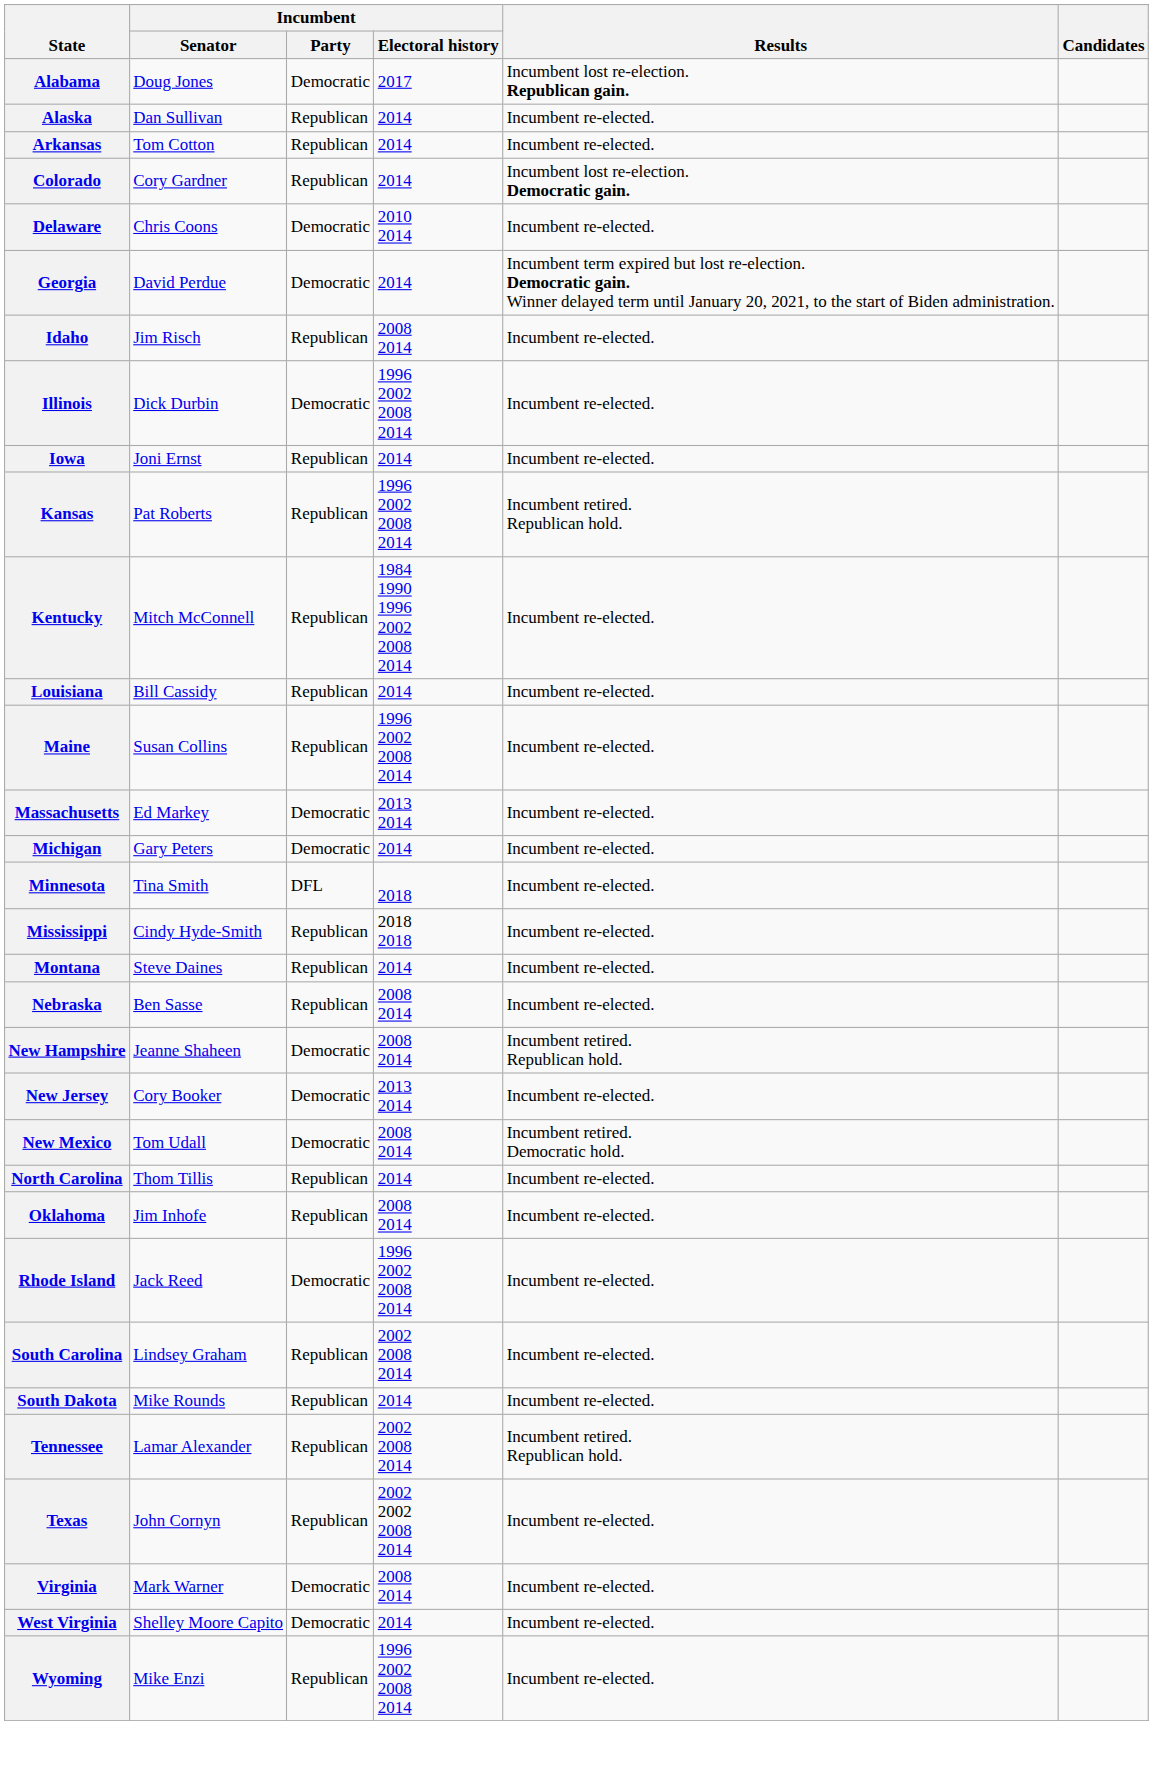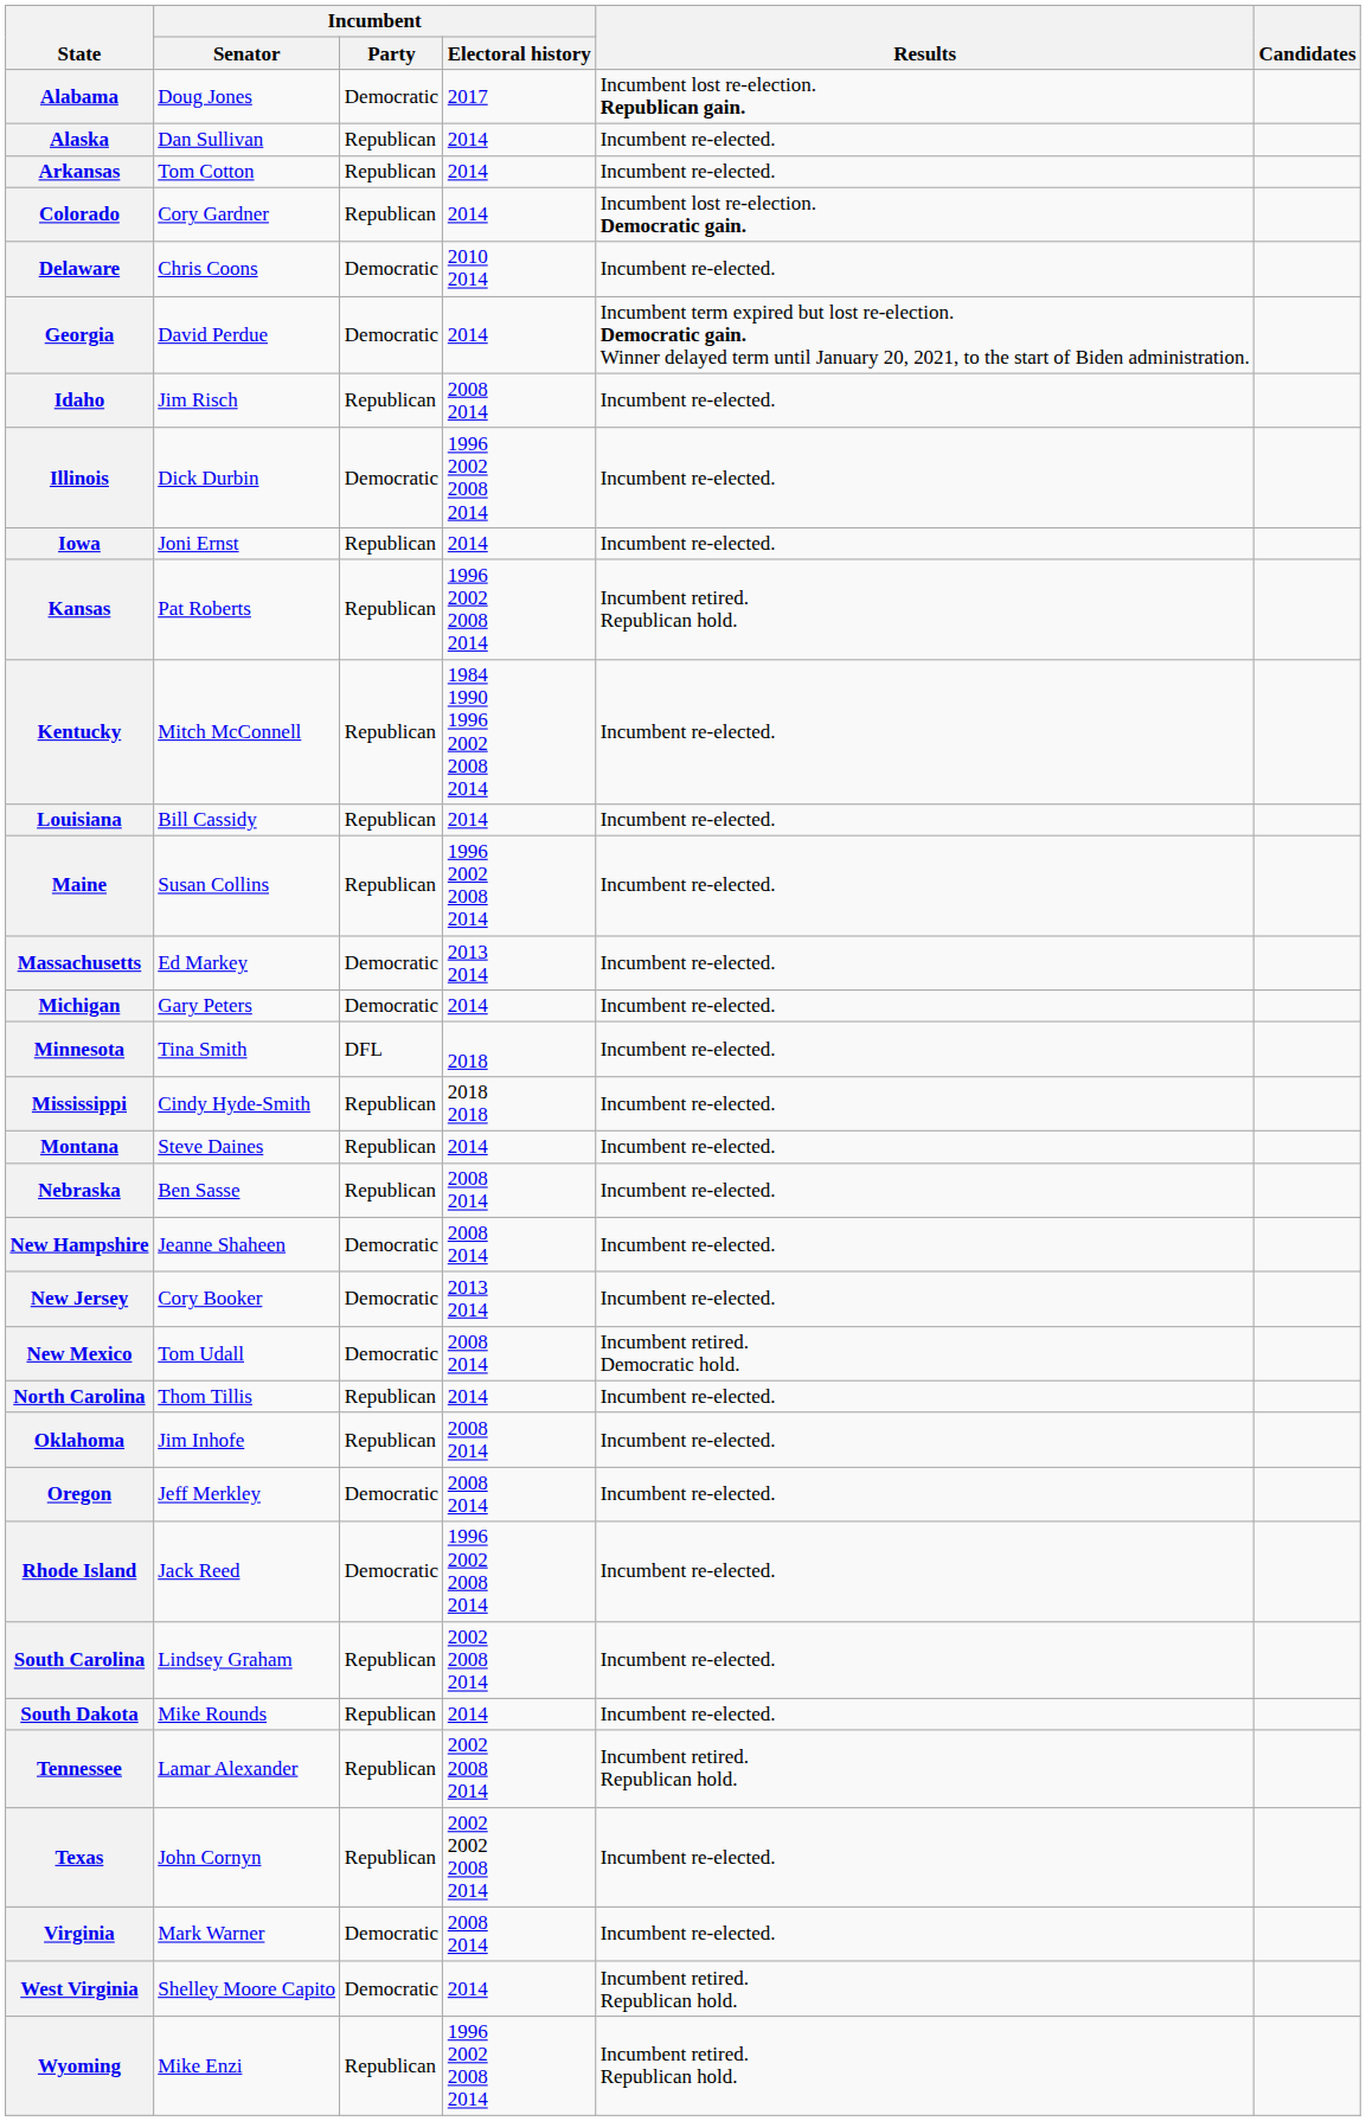 <table class="wikitable sortable">
 <tr valign=bottom>
 <th rowspan=2>State</th>
 <th colspan=3>Incumbent</th>
 <th rowspan=2>Results</th>
 <th rowspan=2 class="unsortable">Candidates</th>
 </tr>
 <tr>
 <th>Senator</th>
 <th>Party</th>
 <th>Electoral history</th>
 </tr>
 <tr>
 <th><a href='#'>Alabama</a></th>
 <td data-sort-value="Jones, Doug"><a href='#'>Doug Jones</a></td>
 <td>Democratic</td>
 <td data-sort-value=2017><a href='#'>2017 </a></td>
 <td>Incumbent lost re-election.<br><strong>Republican gain.</strong></td>
 <td nowrap></td>
 </tr>
 <tr>
 <th><a href='#'>Alaska</a></th>
 <td data-sort-value="Sullivan, Dan"><a href='#'>Dan Sullivan</a></td>
 <td>Republican</td>
 <td data-sort-value=2014><a href='#'>2014</a></td>
 <td>Incumbent re-elected.</td>
 <td nowrap></td>
 </tr>
 <tr>
 <th><a href='#'>Arkansas</a></th>
 <td data-sort-value="Cotton, Tom"><a href='#'>Tom Cotton</a></td>
 <td>Republican</td>
 <td data-sort-value=2014><a href='#'>2014</a></td>
 <td>Incumbent re-elected.</td>
 <td nowrap></td>
 </tr>
 <tr>
 <th><a href='#'>Colorado</a></th>
 <td data-sort-value="Gardner, Cory"><a href='#'>Cory Gardner</a></td>
 <td>Republican</td>
 <td data-sort-value=2014><a href='#'>2014</a></td>
 <td>Incumbent lost re-election.<br><strong>Democratic gain.</strong></td>
 <td nowrap></td>
 </tr>
 <tr>
 <th><a href='#'>Delaware</a></th>
 <td data-sort-value="Coons, Chris"><a href='#'>Chris Coons</a></td>
 <td>Democratic</td>
 <td data-sort-value=2010><a href='#'>2010 </a><br><a href='#'>2014</a></td>
 <td>Incumbent re-elected.</td>
 <td nowrap></td>
 </tr>
 <tr>
 <th><a href='#'>Georgia</a></th>
 <td data-sort-value="Perdue, David"><a href='#'>David Perdue</a></td>
 <td>Democratic</td>
 <td data-sort-value=2014><a href='#'>2014</a></td>
 <td>Incumbent term expired but lost re-election.<br><strong>Democratic gain.</strong><br>Winner delayed term until January 20, 2021, to the start of Biden administration.</td>
 <td nowrap></td>
 </tr>
 <tr>
 <th><a href='#'>Idaho</a></th>
 <td data-sort-value="Risch, Jim"><a href='#'>Jim Risch</a></td>
 <td>Republican</td>
 <td data-sort-value=2008><a href='#'>2008</a><br><a href='#'>2014</a></td>
 <td>Incumbent re-elected.</td>
 <td nowrap></td>
 </tr>
 <tr>
 <th><a href='#'>Illinois</a></th>
 <td data-sort-value="Durbin, Dick"><a href='#'>Dick Durbin</a></td>
 <td>Democratic</td>
 <td data-sort-value=1996><a href='#'>1996</a><br><a href='#'>2002</a><br><a href='#'>2008</a><br><a href='#'>2014</a></td>
 <td>Incumbent re-elected.</td>
 <td nowrap></td>
 </tr>
 <tr>
 <th><a href='#'>Iowa</a></th>
 <td data-sort-value="Ernst, Joni"><a href='#'>Joni Ernst</a></td>
 <td>Republican</td>
 <td data-sort-value=2014><a href='#'>2014</a></td>
 <td>Incumbent re-elected.</td>
 <td nowrap></td>
 </tr>
 <tr>
 <th><a href='#'>Kansas</a></th>
 <td data-sort-value="Roberts, Pat"><a href='#'>Pat Roberts</a></td>
 <td>Republican</td>
 <td data-sort-value=1996><a href='#'>1996</a><br><a href='#'>2002</a><br><a href='#'>2008</a><br><a href='#'>2014</a></td>
 <td>Incumbent retired.<br>Republican hold.</td>
 <td nowrap></td>
 </tr>
 <tr>
 <th><a href='#'>Kentucky</a></th>
 <td data-sort-value="McConnell, Mitch"><a href='#'>Mitch McConnell</a></td>
 <td>Republican</td>
 <td data-sort-value=1984><a href='#'>1984</a><br><a href='#'>1990</a><br><a href='#'>1996</a><br><a href='#'>2002</a><br><a href='#'>2008</a><br><a href='#'>2014</a></td>
 <td>Incumbent re-elected.</td>
 <td nowrap></td>
 </tr>
 <tr>
 <th><a href='#'>Louisiana</a></th>
 <td data-sort-value="Cassidy, Bill"><a href='#'>Bill Cassidy</a></td>
 <td>Republican</td>
 <td data-sort-value=2014><a href='#'>2014</a></td>
 <td>Incumbent re-elected.</td>
 <td nowrap></td>
 </tr>
 <tr>
 <th><a href='#'>Maine</a></th>
 <td data-sort-value="Collins, Susan"><a href='#'>Susan Collins</a></td>
 <td>Republican</td>
 <td data-sort-value=1996><a href='#'>1996</a><br><a href='#'>2002</a><br><a href='#'>2008</a><br><a href='#'>2014</a></td>
 <td>Incumbent re-elected.</td>
 <td nowrap></td>
 </tr>
 <tr>
 <th><a href='#'>Massachusetts</a></th>
 <td data-sort-value="Markey, Ed"><a href='#'>Ed Markey</a></td>
 <td>Democratic</td>
 <td data-sort-value=2013><a href='#'>2013 </a><br><a href='#'>2014</a></td>
 <td>Incumbent re-elected.</td>
 <td nowrap></td>
 </tr>
 <tr>
 <th><a href='#'>Michigan</a></th>
 <td data-sort-value="Peters, Gary"><a href='#'>Gary Peters</a></td>
 <td>Democratic</td>
 <td data-sort-value=2014><a href='#'>2014</a></td>
 <td>Incumbent re-elected.</td>
 <td nowrap></td>
 </tr>
 <tr>
 <th><a href='#'>Minnesota</a></th>
 <td data-sort-value="Smith, Tina"><a href='#'>Tina Smith</a></td>
 <td>DFL</td>
 <td data-sort-value=2018><br><a href='#'>2018 </a></td>
 <td>Incumbent re-elected.</td>
 <td></td>
 </tr>
 <tr>
 <th><a href='#'>Mississippi</a></th>
 <td data-sort-value="Hyde-Smith, Cindy"><a href='#'>Cindy Hyde-Smith</a></td>
 <td>Republican</td>
 <td data-sort-value=2018>2018 <br><a href='#'>2018 </a></td>
 <td>Incumbent re-elected.</td>
 <td nowrap></td>
 </tr>
 <tr>
 <th><a href='#'>Montana</a></th>
 <td data-sort-value="Daines, Steve"><a href='#'>Steve Daines</a></td>
 <td>Republican</td>
 <td data-sort-value=2014><a href='#'>2014</a></td>
 <td>Incumbent re-elected.</td>
 <td nowrap></td>
 </tr>
 <tr>
 <th><a href='#'>Nebraska</a></th>
 <td data-sort-value="Sasse, Ben"><a href='#'>Ben Sasse</a></td>
 <td>Republican</td>
 <td data-sort-value=2008><a href='#'>2008</a><br><a href='#'>2014</a></td>
 <td>Incumbent re-elected.</td>
 <td nowrap></td>
 </tr>
 <tr>
 <th><a href='#'>New Hampshire</a></th>
 <td data-sort-value="Shaheen, Jeanne"><a href='#'>Jeanne Shaheen</a></td>
 <td>Democratic</td>
 <td data-sort-value=2008><a href='#'>2008</a><br><a href='#'>2014</a></td>
-<td>Incumbent retired.<br>Republican hold.</td>
+<td>Incumbent re-elected.</td>
 <td nowrap></td>
 </tr>
 <tr>
 <th><a href='#'>New Jersey</a></th>
 <td data-sort-value="Booker, Cory"><a href='#'>Cory Booker</a></td>
 <td>Democratic</td>
 <td data-sort-value=2013><a href='#'>2013 </a><br><a href='#'>2014</a></td>
 <td>Incumbent re-elected.</td>
 <td nowrap></td>
 </tr>
 <tr>
 <th><a href='#'>New Mexico</a></th>
 <td data-sort-value="Udall, Tom"><a href='#'>Tom Udall</a></td>
 <td>Democratic</td>
 <td data-sort-value=2008><a href='#'>2008</a><br><a href='#'>2014</a></td>
 <td>Incumbent retired.<br>Democratic hold.</td>
 <td nowrap></td>
 </tr>
 <tr>
 <th><a href='#'>North Carolina</a></th>
 <td data-sort-value="Tillis, Thom"><a href='#'>Thom Tillis</a></td>
 <td>Republican</td>
 <td data-sort-value=2014><a href='#'>2014</a></td>
 <td>Incumbent re-elected.</td>
 <td nowrap></td>
 </tr>
 <tr>
 <th><a href='#'>Oklahoma</a></th>
 <td data-sort-value="Inhofe, Jim"><a href='#'>Jim Inhofe</a></td>
 <td>Republican</td>
+<td data-sort-value=2008><a href='#'>2008</a><br><a href='#'>2014</a></td>
+<td>Incumbent re-elected.</td>
+<td nowrap></td>
+</tr>
+<tr>
+<th><a href='#'>Oregon</a></th>
+<td data-sort-value="Merkley, Jeff"><a href='#'>Jeff Merkley</a></td>
+<td>Democratic</td>
 <td data-sort-value=2008><a href='#'>2008</a><br><a href='#'>2014</a></td>
 <td>Incumbent re-elected.</td>
 <td nowrap></td>
 </tr>
 <tr>
 <th><a href='#'>Rhode Island</a></th>
 <td data-sort-value="Reed, Jack"><a href='#'>Jack Reed</a></td>
 <td>Democratic</td>
 <td data-sort-value=1996><a href='#'>1996</a><br><a href='#'>2002</a><br><a href='#'>2008</a><br><a href='#'>2014</a></td>
 <td>Incumbent re-elected.</td>
 <td nowrap></td>
 </tr>
 <tr>
 <th><a href='#'>South Carolina</a></th>
 <td data-sort-value="Graham, Lindsey"><a href='#'>Lindsey Graham</a></td>
 <td>Republican</td>
 <td data-sort-value=2002><a href='#'>2002</a><br><a href='#'>2008</a><br><a href='#'>2014</a></td>
 <td>Incumbent re-elected.</td>
 <td nowrap></td>
 </tr>
 <tr>
 <th><a href='#'>South Dakota</a></th>
 <td data-sort-value="Rounds, Mike"><a href='#'>Mike Rounds</a></td>
 <td>Republican</td>
 <td data-sort-value=2014><a href='#'>2014</a></td>
 <td>Incumbent re-elected.</td>
 <td nowrap></td>
 </tr>
 <tr>
 <th><a href='#'>Tennessee</a></th>
 <td data-sort-value="Alexander, Lamar"><a href='#'>Lamar Alexander</a></td>
 <td>Republican</td>
 <td data-sort-value=2002><a href='#'>2002</a><br><a href='#'>2008</a><br><a href='#'>2014</a></td>
 <td>Incumbent retired.<br>Republican hold.</td>
 <td nowrap></td>
 </tr>
 <tr>
 <th><a href='#'>Texas</a></th>
 <td data-sort-value="Cornyn, John"><a href='#'>John Cornyn</a></td>
 <td>Republican</td>
 <td data-sort-value=2002><a href='#'>2002</a><br>2002 <br><a href='#'>2008</a><br><a href='#'>2014</a></td>
 <td>Incumbent re-elected.</td>
 <td nowrap></td>
 </tr>
 <tr>
 <th><a href='#'>Virginia</a></th>
 <td data-sort-value="Warner, Mark"><a href='#'>Mark Warner</a></td>
 <td>Democratic</td>
 <td data-sort-value=2008><a href='#'>2008</a><br><a href='#'>2014</a></td>
 <td>Incumbent re-elected.</td>
 <td nowrap></td>
 </tr>
 <tr>
 <th><a href='#'>West Virginia</a></th>
 <td data-sort-value="Capito, Shelley Moore"><a href='#'>Shelley Moore Capito</a></td>
 <td>Democratic</td>
 <td data-sort-value=2014><a href='#'>2014</a></td>
-<td>Incumbent re-elected.</td>
+<td>Incumbent retired.<br>Republican hold.</td>
 <td nowrap></td>
 </tr>
 <tr>
 <th><a href='#'>Wyoming</a></th>
 <td data-sort-value="Enzi, Mike"><a href='#'>Mike Enzi</a></td>
 <td>Republican</td>
 <td data-sort-value=1996><a href='#'>1996</a><br><a href='#'>2002</a><br><a href='#'>2008</a><br><a href='#'>2014</a></td>
-<td>Incumbent re-elected.</td>
+<td>Incumbent retired.<br>Republican hold.</td>
 <td nowrap></td>
 </tr>
 </table>
